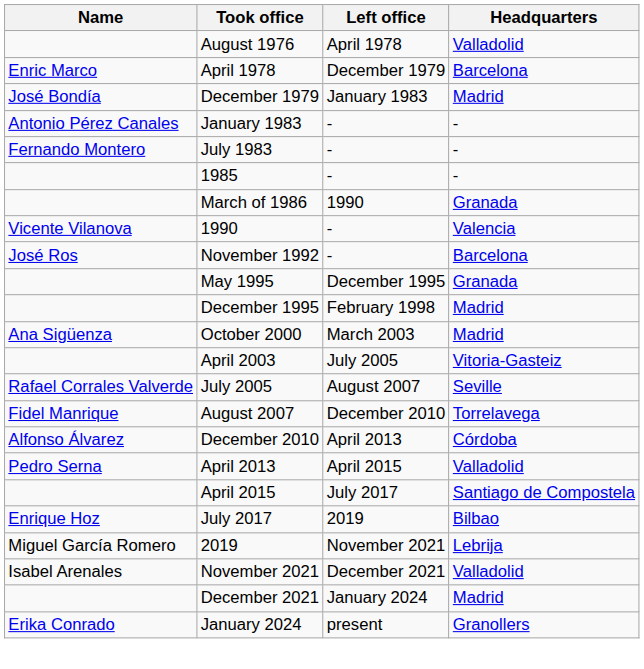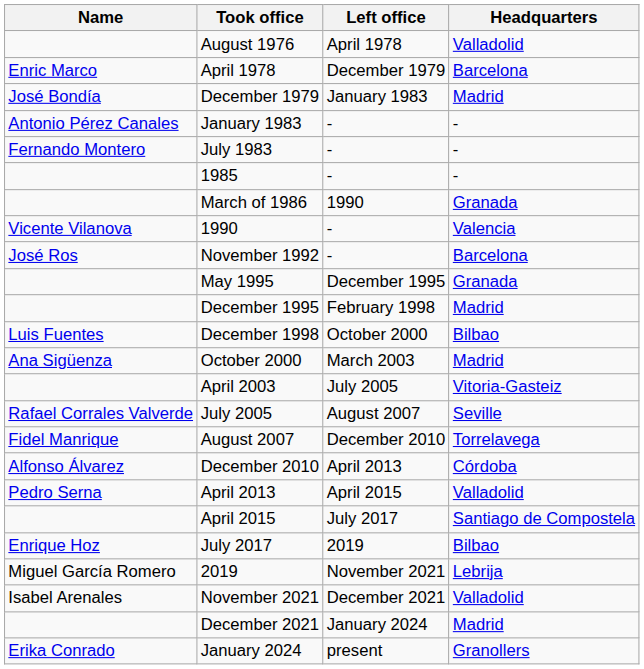 <table class = "wikitable">
 <tr style = "background: #eee;">
 <th>Name</th>
 <th>Took office</th>
 <th>Left office</th>
 <th>Headquarters</th>
 </tr>
 <tr>
 <td></td>
 <td>August 1976</td>
 <td>April 1978</td>
 <td><a href='#'>Valladolid</a></td>
 </tr>
 <tr>
 <td><a href='#'>Enric Marco</a></td>
 <td>April 1978</td>
 <td>December 1979</td>
 <td><a href='#'>Barcelona</a></td>
 </tr>
 <tr>
 <td><a href='#'>José Bondía</a></td>
 <td>December 1979</td>
 <td>January 1983</td>
 <td><a href='#'>Madrid</a></td>
 </tr>
 <tr>
 <td><a href='#'>Antonio Pérez Canales</a></td>
 <td>January 1983</td>
 <td>-</td>
 <td>-</td>
 </tr>
 <tr>
 <td><a href='#'>Fernando Montero</a></td>
 <td>July 1983</td>
 <td>-</td>
 <td>-</td>
 </tr>
 <tr>
 <td></td>
 <td>1985</td>
 <td>-</td>
 <td>-</td>
 </tr>
 <tr>
 <td></td>
 <td>March of 1986</td>
 <td>1990</td>
 <td><a href='#'>Granada</a></td>
 </tr>
 <tr>
 <td><a href='#'>Vicente Vilanova</a></td>
 <td>1990</td>
 <td>-</td>
 <td><a href='#'>Valencia</a></td>
 </tr>
 <tr>
 <td><a href='#'>José Ros</a></td>
 <td>November 1992</td>
 <td>-</td>
 <td><a href='#'>Barcelona</a></td>
 </tr>
 <tr>
 <td></td>
 <td>May 1995</td>
 <td>December 1995</td>
 <td><a href='#'>Granada</a></td>
 </tr>
 <tr>
 <td></td>
 <td>December 1995</td>
 <td>February 1998</td>
 <td><a href='#'>Madrid</a></td>
 </tr>
 <tr>
+<td><a href='#'>Luis Fuentes</a></td>
+<td>December 1998</td>
+<td>October 2000</td>
+<td><a href='#'>Bilbao</a></td>
+</tr>
+<tr>
 <td><a href='#'>Ana Sigüenza</a></td>
 <td>October 2000</td>
 <td>March 2003</td>
 <td><a href='#'>Madrid</a></td>
 </tr>
 <tr>
 <td></td>
 <td>April 2003</td>
 <td>July 2005</td>
 <td><a href='#'>Vitoria-Gasteiz</a></td>
 </tr>
 <tr>
 <td><a href='#'>Rafael Corrales Valverde</a></td>
 <td>July 2005</td>
 <td>August 2007</td>
 <td><a href='#'>Seville</a></td>
 </tr>
 <tr>
 <td><a href='#'>Fidel Manrique</a></td>
 <td>August 2007</td>
 <td>December 2010</td>
 <td><a href='#'>Torrelavega</a></td>
 </tr>
 <tr>
 <td><a href='#'>Alfonso Álvarez</a></td>
 <td>December 2010</td>
 <td>April 2013</td>
 <td><a href='#'>Córdoba</a></td>
 </tr>
 <tr>
 <td><a href='#'>Pedro Serna</a></td>
 <td>April 2013</td>
 <td>April 2015</td>
 <td><a href='#'>Valladolid</a></td>
 </tr>
 <tr>
 <td></td>
 <td>April 2015</td>
 <td>July 2017</td>
 <td><a href='#'>Santiago de Compostela</a></td>
 </tr>
 <tr>
 <td><a href='#'>Enrique Hoz</a></td>
 <td>July 2017</td>
 <td>2019</td>
 <td><a href='#'>Bilbao</a></td>
 </tr>
 <tr>
 <td>Miguel García Romero</td>
 <td>2019</td>
 <td>November 2021</td>
 <td><a href='#'>Lebrija</a></td>
 </tr>
 <tr>
 <td>Isabel Arenales</td>
 <td>November 2021</td>
 <td>December 2021</td>
 <td><a href='#'>Valladolid</a></td>
 </tr>
 <tr>
 <td></td>
 <td>December 2021</td>
 <td>January 2024</td>
 <td><a href='#'>Madrid</a></td>
 </tr>
 <tr>
 <td><a href='#'>Erika Conrado</a></td>
 <td>January 2024</td>
 <td>present</td>
 <td><a href='#'>Granollers</a></td>
 </tr>
 </table>
